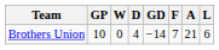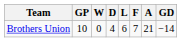 <table class="wikitable" style="text-align:center;">
 <tr>
 <th>Team</th>
 <th>GP</th>
 <th>W</th>
 <th>D</th>
-<th>GD</th>
+<th>L</th>
 <th>F</th>
 <th>A</th>
-<th>L</th>
+<th>GD</th>
 </tr>
 <tr style="">
 <td><a href='#'>Brothers Union</a></td>
 <td>10</td>
 <td>0</td>
 <td>4</td>
-<td>−14</td>
+<td>6</td>
 <td>7</td>
 <td>21</td>
-<td>6</td>
+<td>−14</td>
 </tr>
 </table>
